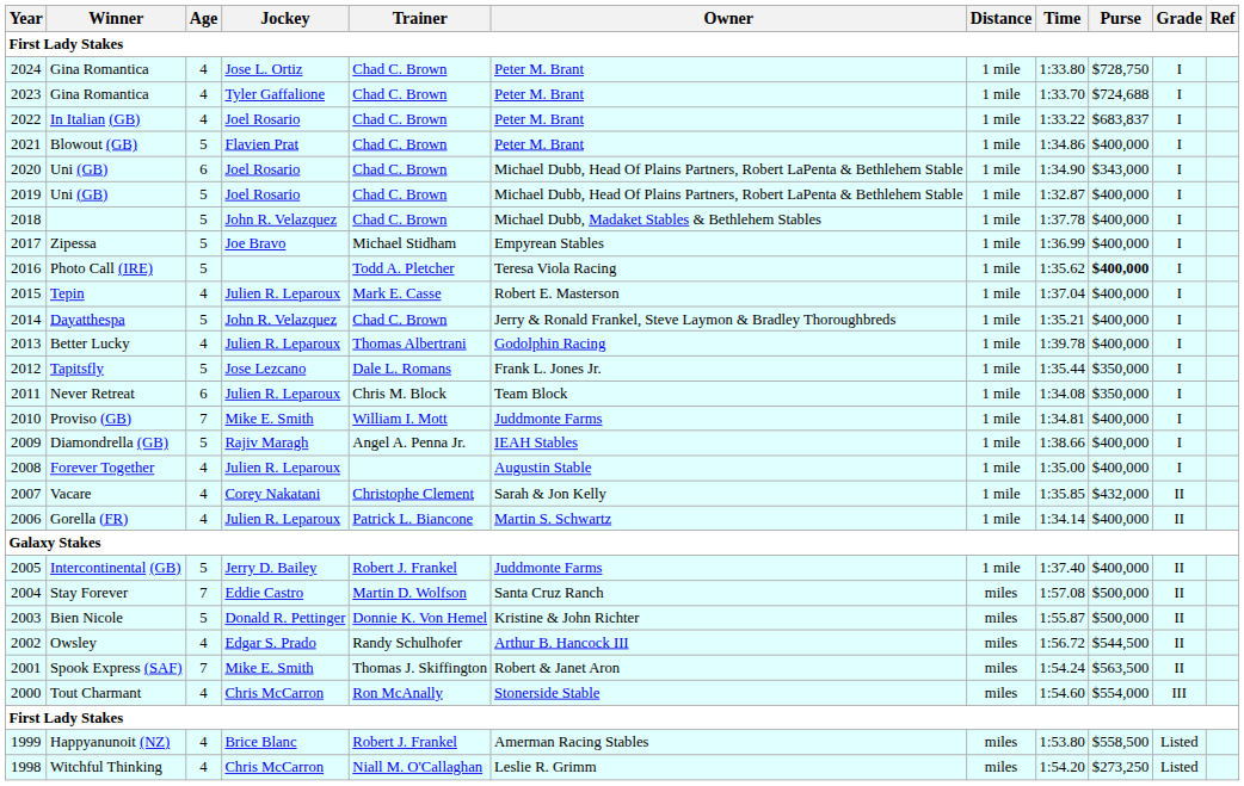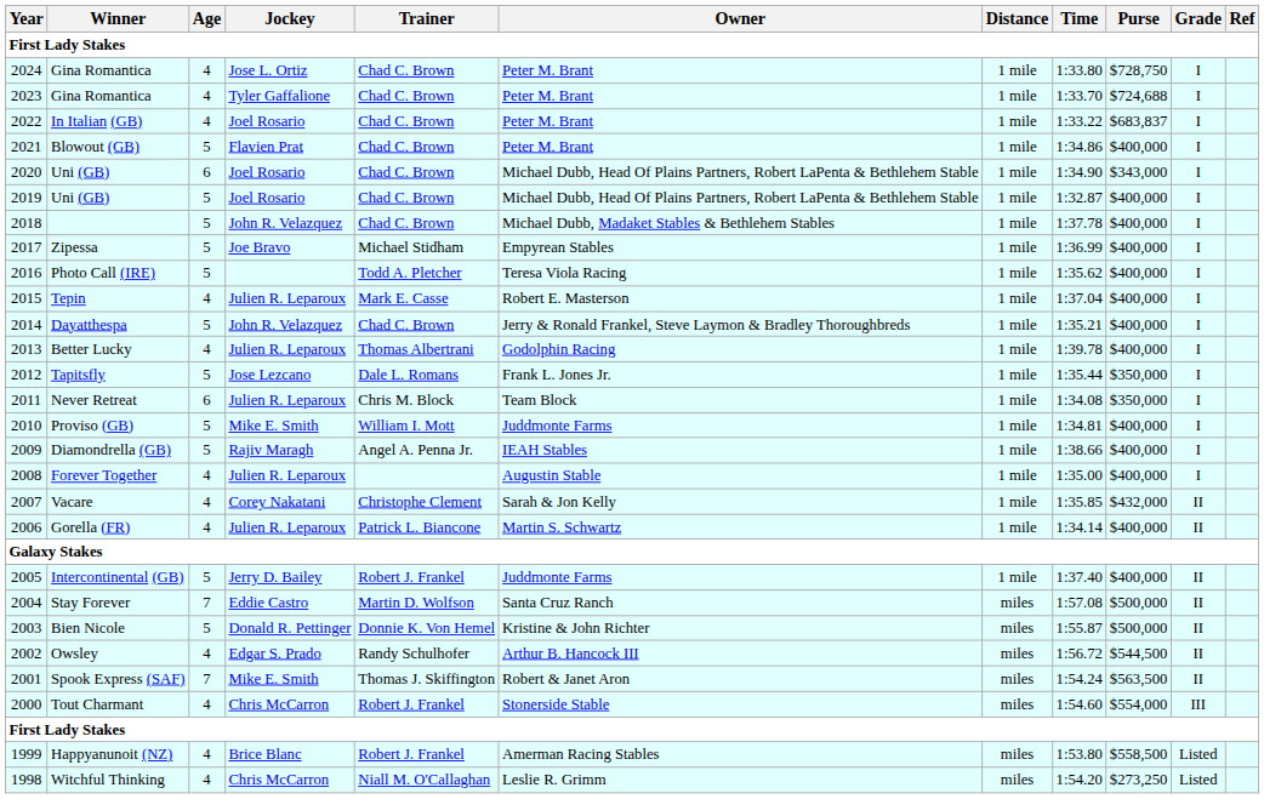 <table class="wikitable sortable">
 <tr>
 <th>Year</th>
 <th>Winner</th>
 <th>Age</th>
 <th>Jockey</th>
 <th>Trainer</th>
 <th>Owner</th>
 <th>Distance</th>
 <th>Time</th>
 <th>Purse</th>
 <th>Grade</th>
 <th>Ref</th>
 </tr>
 <tr style="font-size:90%; background-color:white">
 <td align="left" colspan=11><strong>First Lady Stakes</strong></td>
 </tr>
 <tr style="font-size:90%; background-color:lightcyan">
 <td align="center">2024</td>
 <td>Gina Romantica</td>
 <td align="center">4</td>
 <td><a href='#'>Jose L. Ortiz</a></td>
 <td><a href='#'>Chad C. Brown</a></td>
 <td><a href='#'>Peter M. Brant</a></td>
 <td align="center">1 mile</td>
 <td align="center">1:33.80</td>
 <td align="center">$728,750</td>
 <td align="center">I</td>
 <td></td>
 </tr>
 <tr style="font-size:90%; background-color:lightcyan">
 <td align="center">2023</td>
 <td>Gina Romantica</td>
 <td align="center">4</td>
 <td><a href='#'>Tyler Gaffalione</a></td>
 <td><a href='#'>Chad C. Brown</a></td>
 <td><a href='#'>Peter M. Brant</a></td>
 <td align="center">1 mile</td>
 <td align="center">1:33.70</td>
 <td align="center">$724,688</td>
 <td align="center">I</td>
 <td></td>
 </tr>
 <tr style="font-size:90%; background-color:lightcyan">
 <td align="center">2022</td>
 <td><a href='#'>In Italian</a> <a href='#'>(GB)</a></td>
 <td align="center">4</td>
 <td><a href='#'>Joel Rosario</a></td>
 <td><a href='#'>Chad C. Brown</a></td>
 <td><a href='#'>Peter M. Brant</a></td>
 <td align="center">1 mile</td>
 <td align="center">1:33.22</td>
 <td align="center">$683,837</td>
 <td align="center">I</td>
 <td></td>
 </tr>
 <tr style="font-size:90%; background-color:lightcyan">
 <td align="center">2021</td>
 <td>Blowout <a href='#'>(GB)</a></td>
 <td align="center">5</td>
 <td><a href='#'>Flavien Prat</a></td>
 <td><a href='#'>Chad C. Brown</a></td>
 <td><a href='#'>Peter M. Brant</a></td>
 <td align="center">1 mile</td>
 <td align="center">1:34.86</td>
 <td align="center">$400,000</td>
 <td align="center">I</td>
 <td></td>
 </tr>
 <tr style="font-size:90%; background-color:lightcyan">
 <td align=center>2020</td>
 <td>Uni <a href='#'>(GB)</a></td>
 <td align=center>6</td>
 <td><a href='#'>Joel Rosario</a></td>
 <td><a href='#'>Chad C. Brown</a></td>
 <td>Michael Dubb, Head Of Plains Partners, Robert LaPenta & Bethlehem Stable</td>
 <td align=center>1 mile</td>
 <td align=center>1:34.90</td>
 <td align=center>$343,000</td>
 <td align=center>I</td>
 <td></td>
 </tr>
 <tr style="font-size:90%; background-color:lightcyan">
 <td align=center>2019</td>
 <td>Uni <a href='#'>(GB)</a></td>
 <td align=center>5</td>
 <td><a href='#'>Joel Rosario</a></td>
 <td><a href='#'>Chad C. Brown</a></td>
 <td>Michael Dubb, Head Of Plains Partners, Robert LaPenta & Bethlehem Stable</td>
 <td align=center>1 mile</td>
 <td align=center>1:32.87</td>
 <td align=center>$400,000</td>
 <td align=center>I</td>
 <td></td>
 </tr>
 <tr style="font-size:90%; background-color:lightcyan">
 <td align=center>2018</td>
 <td></td>
 <td align=center>5</td>
 <td><a href='#'>John R. Velazquez</a></td>
 <td><a href='#'>Chad C. Brown</a></td>
 <td>Michael Dubb, <a href='#'>Madaket Stables</a> & Bethlehem Stables</td>
 <td align=center>1 mile</td>
 <td align=center>1:37.78</td>
 <td align=center>$400,000</td>
 <td align=center>I</td>
 <td></td>
 </tr>
 <tr style="font-size:90%; background-color:lightcyan">
 <td align=center>2017</td>
 <td>Zipessa</td>
 <td align=center>5</td>
 <td><a href='#'>Joe Bravo</a></td>
 <td>Michael Stidham</td>
 <td>Empyrean Stables</td>
 <td align=center>1 mile</td>
 <td align=center>1:36.99</td>
 <td align=center>$400,000</td>
 <td align=center>I</td>
 <td></td>
 </tr>
 <tr style="font-size:90%; background-color:lightcyan">
 <td align=center>2016</td>
 <td>Photo Call <a href='#'>(IRE)</a></td>
 <td align=center>5</td>
 <td></td>
 <td><a href='#'>Todd A. Pletcher</a></td>
 <td>Teresa Viola Racing</td>
 <td align=center>1 mile</td>
 <td align=center>1:35.62</td>
-<td align=center><strong>$400,000</strong></td>
+<td align=center>$400,000</td>
 <td align=center>I</td>
 <td></td>
 </tr>
 <tr style="font-size:90%; background-color:lightcyan">
 <td align=center>2015</td>
 <td><a href='#'>Tepin</a></td>
 <td align=center>4</td>
 <td><a href='#'>Julien R. Leparoux</a></td>
 <td><a href='#'>Mark E. Casse</a></td>
 <td>Robert E. Masterson</td>
 <td align=center>1 mile</td>
 <td align=center>1:37.04</td>
 <td align=center>$400,000</td>
 <td align=center>I</td>
 <td></td>
 </tr>
 <tr style="font-size:90%; background-color:lightcyan">
 <td align=center>2014</td>
 <td><a href='#'>Dayatthespa</a></td>
 <td align=center>5</td>
 <td><a href='#'>John R. Velazquez</a></td>
 <td><a href='#'>Chad C. Brown</a></td>
 <td>Jerry & Ronald Frankel, Steve Laymon & Bradley Thoroughbreds</td>
 <td align=center>1 mile</td>
 <td align=center>1:35.21</td>
 <td align=center>$400,000</td>
 <td align=center>I</td>
 <td></td>
 </tr>
 <tr style="font-size:90%; background-color:lightcyan">
 <td align=center>2013</td>
 <td>Better Lucky</td>
 <td align=center>4</td>
 <td><a href='#'>Julien R. Leparoux</a></td>
 <td><a href='#'>Thomas Albertrani</a></td>
 <td><a href='#'>Godolphin Racing</a></td>
 <td align=center>1 mile</td>
 <td align=center>1:39.78</td>
 <td align=center>$400,000</td>
 <td align=center>I</td>
 <td></td>
 </tr>
 <tr style="font-size:90%; background-color:lightcyan">
 <td align=center>2012</td>
 <td><a href='#'>Tapitsfly</a></td>
 <td align=center>5</td>
 <td><a href='#'>Jose Lezcano</a></td>
 <td><a href='#'>Dale L. Romans</a></td>
 <td>Frank L. Jones Jr.</td>
 <td align=center>1 mile</td>
 <td align=center>1:35.44</td>
 <td align=center>$350,000</td>
 <td align=center>I</td>
 <td></td>
 </tr>
 <tr style="font-size:90%; background-color:lightcyan">
 <td align=center>2011</td>
 <td>Never Retreat</td>
 <td align=center>6</td>
 <td><a href='#'>Julien R. Leparoux</a></td>
 <td>Chris M. Block</td>
 <td>Team Block</td>
 <td align=center>1 mile</td>
 <td align=center>1:34.08</td>
 <td align=center>$350,000</td>
 <td align=center>I</td>
 <td></td>
 </tr>
 <tr style="font-size:90%; background-color:lightcyan">
 <td align=center>2010</td>
 <td>Proviso <a href='#'>(GB)</a></td>
-<td align=center>7</td>
+<td align=center>5</td>
 <td><a href='#'>Mike E. Smith</a></td>
 <td><a href='#'>William I. Mott</a></td>
 <td><a href='#'>Juddmonte Farms</a></td>
 <td align=center>1 mile</td>
 <td align=center>1:34.81</td>
 <td align=center>$400,000</td>
 <td align=center>I</td>
 <td></td>
 </tr>
 <tr style="font-size:90%; background-color:lightcyan">
 <td align=center>2009</td>
 <td>Diamondrella <a href='#'>(GB)</a></td>
 <td align=center>5</td>
 <td><a href='#'>Rajiv Maragh</a></td>
 <td>Angel A. Penna Jr.</td>
 <td><a href='#'>IEAH Stables</a></td>
 <td align=center>1 mile</td>
 <td align=center>1:38.66</td>
 <td align=center>$400,000</td>
 <td align=center>I</td>
 <td></td>
 </tr>
 <tr style="font-size:90%; background-color:lightcyan">
 <td align=center>2008</td>
 <td><a href='#'>Forever Together</a></td>
 <td align=center>4</td>
 <td><a href='#'>Julien R. Leparoux</a></td>
 <td></td>
 <td><a href='#'>Augustin Stable</a></td>
 <td align=center>1 mile</td>
 <td align=center>1:35.00</td>
 <td align=center>$400,000</td>
 <td align=center>I</td>
 <td></td>
 </tr>
 <tr style="font-size:90%; background-color:lightcyan">
 <td align=center>2007</td>
 <td>Vacare</td>
 <td align=center>4</td>
 <td><a href='#'>Corey Nakatani</a></td>
 <td><a href='#'>Christophe Clement</a></td>
 <td>Sarah & Jon Kelly</td>
 <td align=center>1 mile</td>
 <td align=center>1:35.85</td>
 <td align=center>$432,000</td>
 <td align=center>II</td>
 <td></td>
 </tr>
 <tr style="font-size:90%; background-color:lightcyan">
 <td align=center>2006</td>
 <td>Gorella <a href='#'>(FR)</a></td>
 <td align=center>4</td>
 <td><a href='#'>Julien R. Leparoux</a></td>
 <td><a href='#'>Patrick L. Biancone</a></td>
 <td><a href='#'>Martin S. Schwartz</a></td>
 <td align=center>1 mile</td>
 <td align=center>1:34.14</td>
 <td align=center>$400,000</td>
 <td align=center>II</td>
 <td></td>
 </tr>
 <tr style="font-size:90%; background-color:white">
 <td align="left" colspan=11><strong>Galaxy Stakes</strong></td>
 </tr>
 <tr style="font-size:90%; background-color:lightcyan">
 <td align=center>2005</td>
 <td><a href='#'>Intercontinental</a> <a href='#'>(GB)</a></td>
 <td align=center>5</td>
 <td><a href='#'>Jerry D. Bailey</a></td>
 <td><a href='#'>Robert J. Frankel</a></td>
 <td><a href='#'>Juddmonte Farms</a></td>
 <td align=center>1 mile</td>
 <td align=center>1:37.40</td>
 <td align=center>$400,000</td>
 <td align=center>II</td>
 <td></td>
 </tr>
 <tr style="font-size:90%; background-color:lightcyan">
 <td align=center>2004</td>
 <td>Stay Forever</td>
 <td align=center>7</td>
 <td><a href='#'>Eddie Castro</a></td>
 <td><a href='#'>Martin D. Wolfson</a></td>
 <td>Santa Cruz Ranch</td>
 <td align=center> miles</td>
 <td align=center>1:57.08</td>
 <td align=center>$500,000</td>
 <td align=center>II</td>
 <td></td>
 </tr>
 <tr style="font-size:90%; background-color:lightcyan">
 <td align=center>2003</td>
 <td>Bien Nicole</td>
 <td align=center>5</td>
 <td><a href='#'>Donald R. Pettinger</a></td>
 <td><a href='#'>Donnie K. Von Hemel</a></td>
 <td>Kristine & John Richter</td>
 <td align=center> miles</td>
 <td align=center>1:55.87</td>
 <td align=center>$500,000</td>
 <td align=center>II</td>
 <td></td>
 </tr>
 <tr style="font-size:90%; background-color:lightcyan">
 <td align=center>2002</td>
 <td>Owsley</td>
 <td align=center>4</td>
 <td><a href='#'>Edgar S. Prado</a></td>
 <td>Randy Schulhofer</td>
 <td><a href='#'>Arthur B. Hancock III</a></td>
 <td align=center> miles</td>
 <td align=center>1:56.72</td>
 <td align=center>$544,500</td>
 <td align=center>II</td>
 <td></td>
 </tr>
 <tr style="font-size:90%; background-color:lightcyan">
 <td align=center>2001</td>
 <td>Spook Express <a href='#'>(SAF)</a></td>
 <td align=center>7</td>
 <td><a href='#'>Mike E. Smith</a></td>
 <td>Thomas J. Skiffington</td>
 <td>Robert & Janet Aron</td>
 <td align=center> miles</td>
 <td align=center>1:54.24</td>
 <td align=center>$563,500</td>
 <td align=center>II</td>
 <td></td>
 </tr>
 <tr style="font-size:90%; background-color:lightcyan">
 <td align=center>2000</td>
 <td>Tout Charmant</td>
 <td align=center>4</td>
 <td><a href='#'>Chris McCarron</a></td>
-<td><a href='#'>Ron McAnally</a></td>
+<td><a href='#'>Robert J. Frankel</a></td>
 <td><a href='#'>Stonerside Stable</a></td>
 <td align=center> miles</td>
 <td align=center>1:54.60</td>
 <td align=center>$554,000</td>
 <td align=center>III</td>
 <td></td>
 </tr>
 <tr style="font-size:90%; background-color:white">
 <td align="left" colspan=11><strong>First Lady Stakes</strong></td>
 </tr>
 <tr style="font-size:90%; background-color:lightcyan">
 <td align=center>1999</td>
 <td>Happyanunoit <a href='#'>(NZ)</a></td>
 <td align=center>4</td>
 <td><a href='#'>Brice Blanc</a></td>
 <td><a href='#'>Robert J. Frankel</a></td>
 <td>Amerman Racing Stables</td>
 <td align=center> miles</td>
 <td align=center>1:53.80</td>
 <td align=center>$558,500</td>
 <td align=center>Listed</td>
 <td></td>
 </tr>
 <tr style="font-size:90%; background-color:lightcyan">
 <td align=center>1998</td>
 <td>Witchful Thinking</td>
 <td align=center>4</td>
 <td><a href='#'>Chris McCarron</a></td>
 <td><a href='#'>Niall M. O'Callaghan</a></td>
 <td>Leslie R. Grimm</td>
 <td align=center> miles</td>
 <td align=center>1:54.20</td>
 <td align=center>$273,250</td>
 <td align=center>Listed</td>
 <td></td>
 </tr>
 </table>
